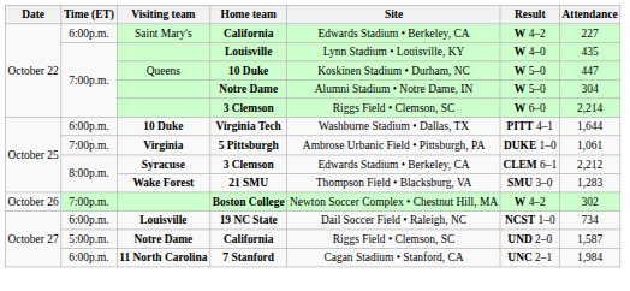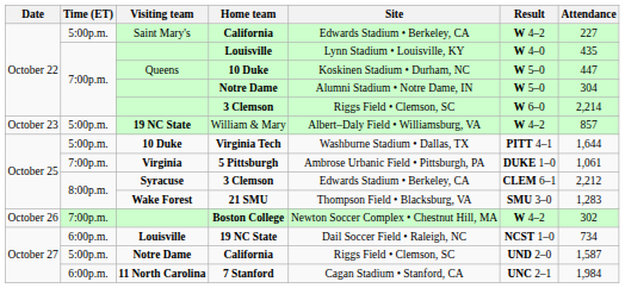 <table class="wikitable" style="font-size:95%; text-align: center;">
 <tr>
 <th>Date</th>
 <th>Time (ET)</th>
 <th>Visiting team</th>
 <th>Home team</th>
 <th>Site</th>
 <th>Result</th>
 <th>Attendance</th>
 </tr>
 <tr>
 <td rowspan=5>October 22</td>
-<td>6:00p.m.</td>
+<td>5:00p.m.</td>
 <td style="background:#cfc;">Saint Mary's</td>
 <td style="background:#cfc;"><strong>California</strong></td>
 <td style="background:#cfc;">Edwards Stadium • Berkeley, CA</td>
 <td style="background:#cfc;"><strong>W</strong> 4–2</td>
 <td style="background:#cfc;">227</td>
 </tr>
 <tr>
 <td rowspan=4>7:00p.m.</td>
 <td style="background:#cfc;"></td>
 <td style="background:#cfc;"><strong>Louisville</strong></td>
 <td style="background:#cfc;">Lynn Stadium • Louisville, KY</td>
 <td style="background:#cfc;"><strong>W</strong> 4–0</td>
 <td style="background:#cfc;">435</td>
 </tr>
 <tr>
 <td style="background:#cfc;">Queens</td>
 <td style="background:#cfc;"><strong> 10 Duke</strong></td>
 <td style="background:#cfc;">Koskinen Stadium • Durham, NC</td>
 <td style="background:#cfc;"><strong>W</strong> 5–0</td>
 <td style="background:#cfc;">447</td>
 </tr>
 <tr>
 <td style="background:#cfc;"></td>
 <td style="background:#cfc;"><strong>Notre Dame</strong></td>
 <td style="background:#cfc;">Alumni Stadium • Notre Dame, IN</td>
 <td style="background:#cfc;"><strong>W</strong> 5–0</td>
 <td style="background:#cfc;">304</td>
 </tr>
 <tr>
 <td style="background:#cfc;"></td>
 <td style="background:#cfc;"><strong> 3 Clemson</strong></td>
 <td style="background:#cfc;">Riggs Field • Clemson, SC</td>
 <td style="background:#cfc;"><strong>W</strong> 6–0</td>
 <td style="background:#cfc;">2,214</td>
 </tr>
 <tr>
+<td>October 23</td>
+<td>5:00p.m.</td>
+<td style="background:#cfc;"><strong> 19 NC State</strong></td>
+<td style="background:#cfc;">William & Mary</td>
+<td style="background:#cfc;">Albert–Daly Field • Williamsburg, VA</td>
+<td style="background:#cfc;"><strong>W</strong> 4–2</td>
+<td style="background:#cfc;">857</td>
+</tr>
+<tr>
 <td rowspan=4>October 25</td>
-<td>6:00p.m.</td>
+<td>5:00p.m.</td>
 <td><strong> 10 Duke</strong></td>
 <td><strong>Virginia Tech</strong></td>
 <td>Washburne Stadium • Dallas, TX</td>
 <td><strong>PITT</strong> 4–1</td>
 <td>1,644</td>
 </tr>
 <tr>
 <td>7:00p.m.</td>
 <td><strong>Virginia</strong></td>
 <td><strong> 5 Pittsburgh</strong></td>
 <td>Ambrose Urbanic Field • Pittsburgh, PA</td>
 <td><strong>DUKE</strong> 1–0</td>
 <td>1,061</td>
 </tr>
 <tr>
 <td rowspan=2>8:00p.m.</td>
 <td><strong>Syracuse</strong></td>
 <td><strong> 3 Clemson</strong></td>
 <td>Edwards Stadium • Berkeley, CA</td>
 <td><strong>CLEM</strong> 6–1</td>
 <td>2,212</td>
 </tr>
 <tr>
 <td><strong>Wake Forest</strong></td>
 <td><strong> 21 SMU</strong></td>
 <td>Thompson Field • Blacksburg, VA</td>
 <td><strong>SMU</strong> 3–0</td>
 <td>1,283</td>
 </tr>
 <tr>
 <td>October 26</td>
 <td style="background:#cfc;">7:00p.m.</td>
 <td style="background:#cfc;"></td>
 <td style="background:#cfc;"><strong>Boston College</strong></td>
 <td style="background:#cfc;">Newton Soccer Complex • Chestnut Hill, MA</td>
 <td style="background:#cfc;"><strong>W</strong> 4–2</td>
 <td style="background:#cfc;">302</td>
 </tr>
 <tr>
 <td rowspan=3>October 27</td>
 <td>6:00p.m.</td>
 <td><strong>Louisville</strong></td>
 <td><strong> 19 NC State</strong></td>
 <td>Dail Soccer Field • Raleigh, NC</td>
 <td><strong>NCST</strong> 1–0</td>
 <td>734</td>
 </tr>
 <tr>
 <td>5:00p.m.</td>
 <td><strong>Notre Dame</strong></td>
 <td><strong>California</strong></td>
 <td>Riggs Field • Clemson, SC</td>
 <td><strong>UND</strong> 2–0</td>
 <td>1,587</td>
 </tr>
 <tr>
 <td>6:00p.m.</td>
 <td><strong> 11 North Carolina</strong></td>
 <td><strong> 7 Stanford</strong></td>
 <td>Cagan Stadium • Stanford, CA</td>
 <td><strong>UNC</strong> 2–1</td>
 <td>1,984</td>
 </tr>
 </table>
